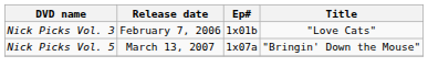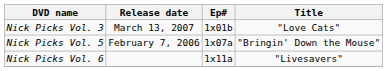 <table class="wikitable" style="text-align:center">
 <tr>
 <th>DVD name</th>
 <th>Release date</th>
 <th>Ep#</th>
 <th>Title</th>
 </tr>
 <tr>
 <td><em>Nick Picks Vol. 3</em></td>
-<td>February 7, 2006</td>
+<td>March 13, 2007</td>
 <td>1x01b</td>
 <td>"Love Cats"</td>
 </tr>
 <tr>
 <td><em>Nick Picks Vol. 5</em></td>
-<td>March 13, 2007</td>
+<td>February 7, 2006</td>
 <td>1x07a</td>
 <td>"Bringin' Down the Mouse"</td>
 </tr>
 <tr>
+<td><em>Nick Picks Vol. 6</em></td>
+<td></td>
+<td>1x11a</td>
+<td>"Livesavers"</td>
+</tr>
+<tr>
 </tr>
 </table>
